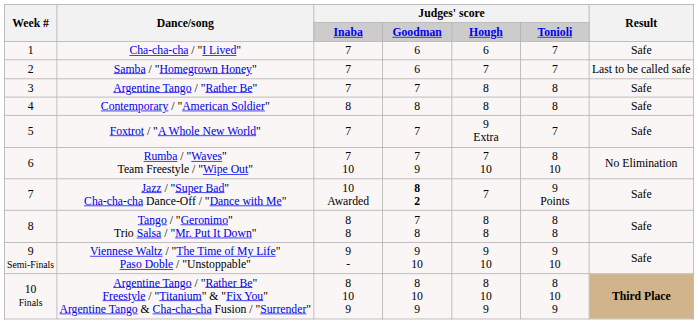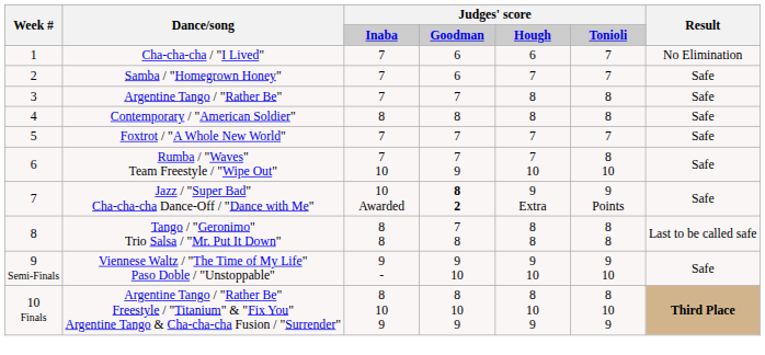 <table class="wikitable collapsible collapsed">
 <tr style="text-align: center; background:#ccc;">
 <th rowspan="2">Week #</th>
 <th rowspan="2">Dance/song</th>
 <th colspan="4">Judges' score</th>
 <th rowspan="2">Result</th>
 </tr>
 <tr style="text-align: center; background:#ccc;">
 <td style="width:10%; "><strong><a href='#'>Inaba</a></strong></td>
 <td style="width:10%; "><strong><a href='#'>Goodman</a></strong></td>
 <td style="width:10%; "><strong><a href='#'>Hough</a></strong></td>
 <td style="width:10%; "><strong><a href='#'>Tonioli</a></strong></td>
 </tr>
 <tr>
 <td align="center" bgcolor="FAF6F6">1</td>
 <td align="center" bgcolor="FAF6F6"><a href='#'>Cha-cha-cha</a> / "<a href='#'>I Lived</a>"</td>
 <td align="center" bgcolor="FAF6F6">7</td>
 <td align="center" bgcolor="FAF6F6">6</td>
 <td align="center" bgcolor="FAF6F6">6</td>
 <td align="center" bgcolor="FAF6F6">7</td>
-<td align="center" bgcolor="FAF6F6">Safe</td>
+<td align="center" bgcolor="FAF6F6">No Elimination</td>
 </tr>
 <tr>
 <td align="center" bgcolor="FAF6F6">2</td>
 <td align="center" bgcolor="FAF6F6"><a href='#'>Samba</a> / "<a href='#'>Homegrown Honey</a>"</td>
 <td align="center" bgcolor="FAF6F6">7</td>
 <td align="center" bgcolor="FAF6F6">6</td>
 <td align="center" bgcolor="FAF6F6">7</td>
 <td align="center" bgcolor="FAF6F6">7</td>
-<td align="center" bgcolor="FAF6F6">Last to be called safe</td>
+<td align="center" bgcolor="FAF6F6">Safe</td>
 </tr>
 <tr>
 <td align="center" bgcolor="FAF6F6">3</td>
 <td align="center" bgcolor="FAF6F6"><a href='#'>Argentine Tango</a> / "<a href='#'>Rather Be</a>"</td>
 <td align="center" bgcolor="FAF6F6">7</td>
 <td align="center" bgcolor="FAF6F6">7</td>
 <td align="center" bgcolor="FAF6F6">8</td>
 <td align="center" bgcolor="FAF6F6">8</td>
 <td align="center" bgcolor="FAF6F6">Safe</td>
 </tr>
 <tr>
 <td align="center" bgcolor="FAF6F6">4</td>
 <td align="center" bgcolor="FAF6F6"><a href='#'>Contemporary</a> / "<a href='#'>American Soldier</a>"</td>
 <td align="center" bgcolor="FAF6F6">8</td>
 <td align="center" bgcolor="FAF6F6">8</td>
 <td align="center" bgcolor="FAF6F6">8</td>
 <td align="center" bgcolor="FAF6F6">8</td>
 <td align="center" bgcolor="FAF6F6">Safe</td>
 </tr>
 <tr>
 <td align="center" bgcolor="FAF6F6">5</td>
 <td align="center" bgcolor="FAF6F6"><a href='#'>Foxtrot</a> / "<a href='#'>A Whole New World</a>"</td>
 <td align="center" bgcolor="FAF6F6">7</td>
 <td align="center" bgcolor="FAF6F6">7</td>
-<td align="center" bgcolor="FAF6F6">9<br>Extra</td>
+<td align="center" bgcolor="FAF6F6">7</td>
 <td align="center" bgcolor="FAF6F6">7</td>
 <td align="center" bgcolor="FAF6F6">Safe</td>
 </tr>
 <tr>
 <td align="center" bgcolor="FAF6F6">6</td>
 <td align="center" bgcolor="FAF6F6"><a href='#'>Rumba</a> / "<a href='#'>Waves</a>" <br> Team Freestyle / "<a href='#'>Wipe Out</a>"</td>
 <td align="center" bgcolor="FAF6F6">7<br>10</td>
 <td align="center" bgcolor="FAF6F6">7<br>9</td>
 <td align="center" bgcolor="FAF6F6">7<br>10</td>
 <td align="center" bgcolor="FAF6F6">8<br>10</td>
-<td align="center" bgcolor="FAF6F6">No Elimination</td>
+<td align="center" bgcolor="FAF6F6">Safe</td>
 </tr>
 <tr>
 <td align="center" bgcolor="FAF6F6">7</td>
 <td align="center" bgcolor="FAF6F6"><a href='#'>Jazz</a> / "<a href='#'>Super Bad</a>" <br> <a href='#'>Cha-cha-cha</a> Dance-Off / "<a href='#'>Dance with Me</a>"</td>
 <td align="center" bgcolor="FAF6F6">10<br>Awarded</td>
 <td align="center" bgcolor="FAF6F6"><strong>8<br>2</strong></td>
-<td align="center" bgcolor="FAF6F6">7</td>
+<td align="center" bgcolor="FAF6F6">9<br>Extra</td>
 <td align="center" bgcolor="FAF6F6">9<br>Points</td>
 <td align="center" bgcolor="FAF6F6">Safe</td>
 </tr>
 <tr>
 <td align="center" bgcolor="FAF6F6">8</td>
 <td align="center" bgcolor="FAF6F6"><a href='#'>Tango</a> / "<a href='#'>Geronimo</a>" <br> Trio <a href='#'>Salsa</a> / "<a href='#'>Mr. Put It Down</a>"</td>
 <td align="center" bgcolor="FAF6F6">8<br>8</td>
 <td align="center" bgcolor="FAF6F6">7<br>8</td>
 <td align="center" bgcolor="FAF6F6">8<br>8</td>
 <td align="center" bgcolor="FAF6F6">8<br>8</td>
-<td align="center" bgcolor="FAF6F6">Safe</td>
+<td align="center" bgcolor="FAF6F6">Last to be called safe</td>
 </tr>
 <tr>
 <td align="center" bgcolor="FAF6F6">9<br><small>Semi-Finals</small></td>
 <td align="center" bgcolor="FAF6F6"><a href='#'>Viennese Waltz</a> / "<a href='#'>The Time of My Life</a>" <br> <a href='#'>Paso Doble</a> / "Unstoppable"</td>
 <td align="center" bgcolor="FAF6F6">9<br>-</td>
 <td align="center" bgcolor="FAF6F6">9<br>10</td>
 <td align="center" bgcolor="FAF6F6">9<br>10</td>
 <td align="center" bgcolor="FAF6F6">9<br>10</td>
 <td align="center" bgcolor="FAF6F6">Safe</td>
 </tr>
 <tr>
 <td align="center" bgcolor="FAF6F6">10<br><small>Finals</small></td>
 <td align="center" bgcolor="FAF6F6"><a href='#'>Argentine Tango</a> / "<a href='#'>Rather Be</a>" <br> <a href='#'>Freestyle</a> / "<a href='#'>Titanium</a>" & "<a href='#'>Fix You</a>" <br> <a href='#'>Argentine Tango</a> & <a href='#'>Cha-cha-cha</a> Fusion / "<a href='#'>Surrender</a>"</td>
 <td align="center" bgcolor="FAF6F6">8<br>10<br>9</td>
 <td align="center" bgcolor="FAF6F6">8<br>10<br>9</td>
 <td align="center" bgcolor="FAF6F6">8<br>10<br>9</td>
 <td align="center" bgcolor="FAF6F6">8<br>10<br>9</td>
 <th style="background:tan;"><strong>Third Place</strong></th>
 </tr>
 </table>
